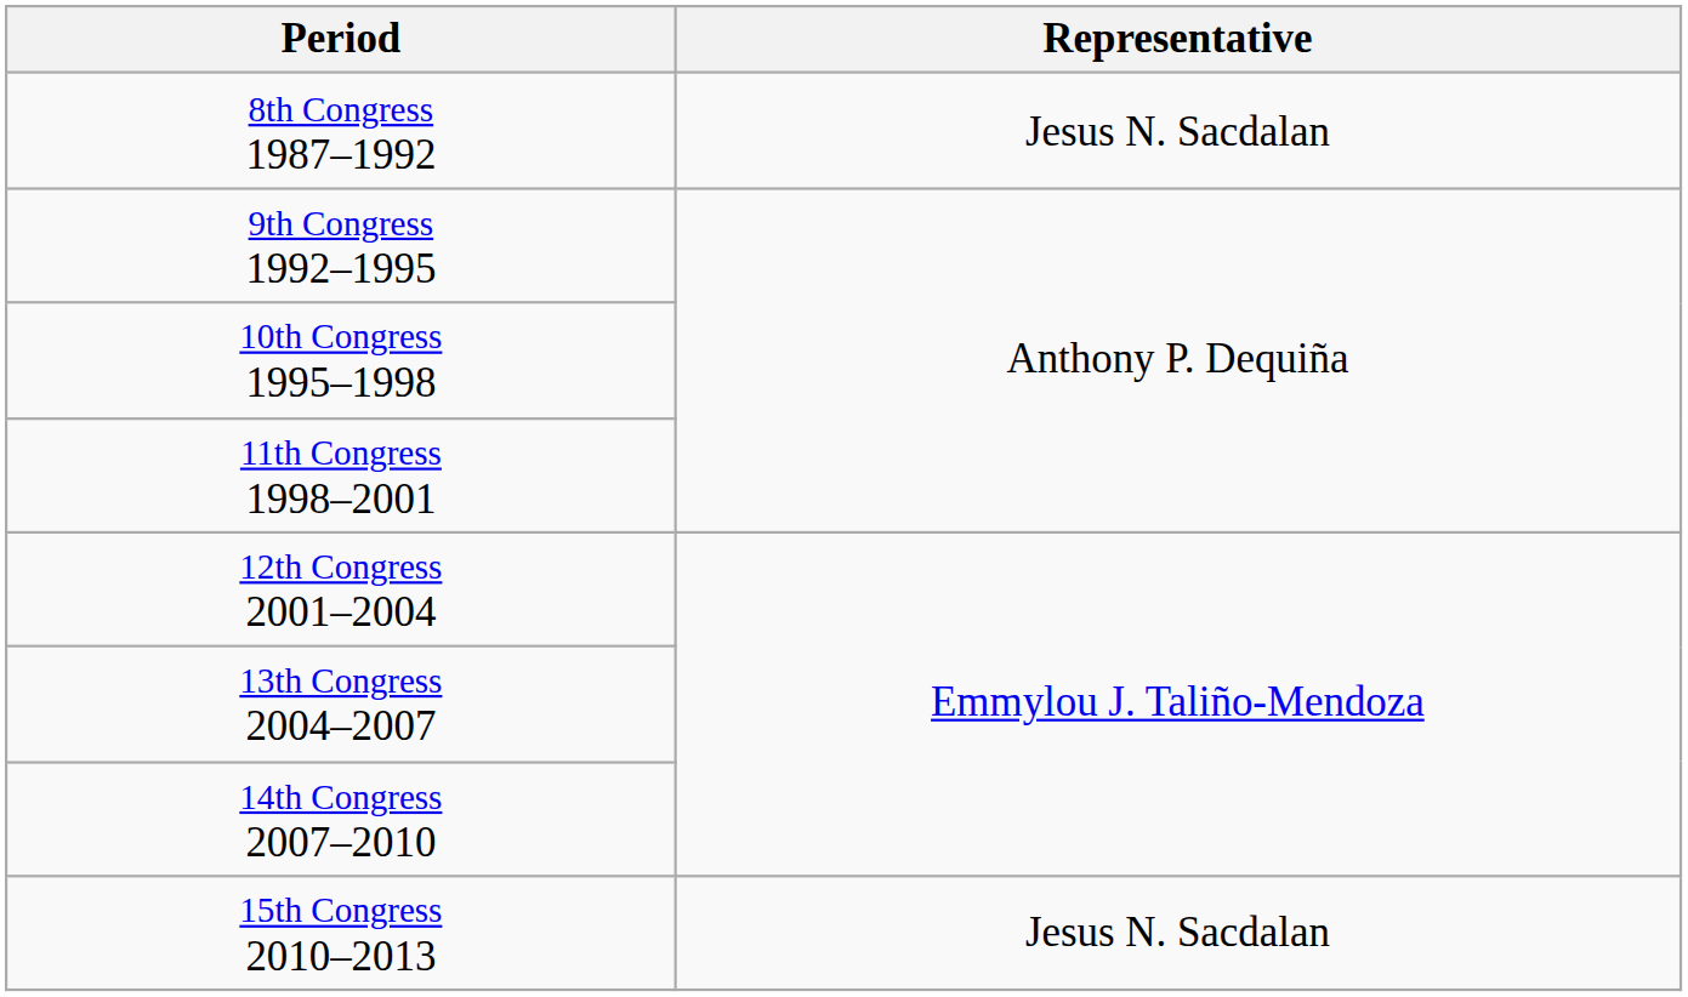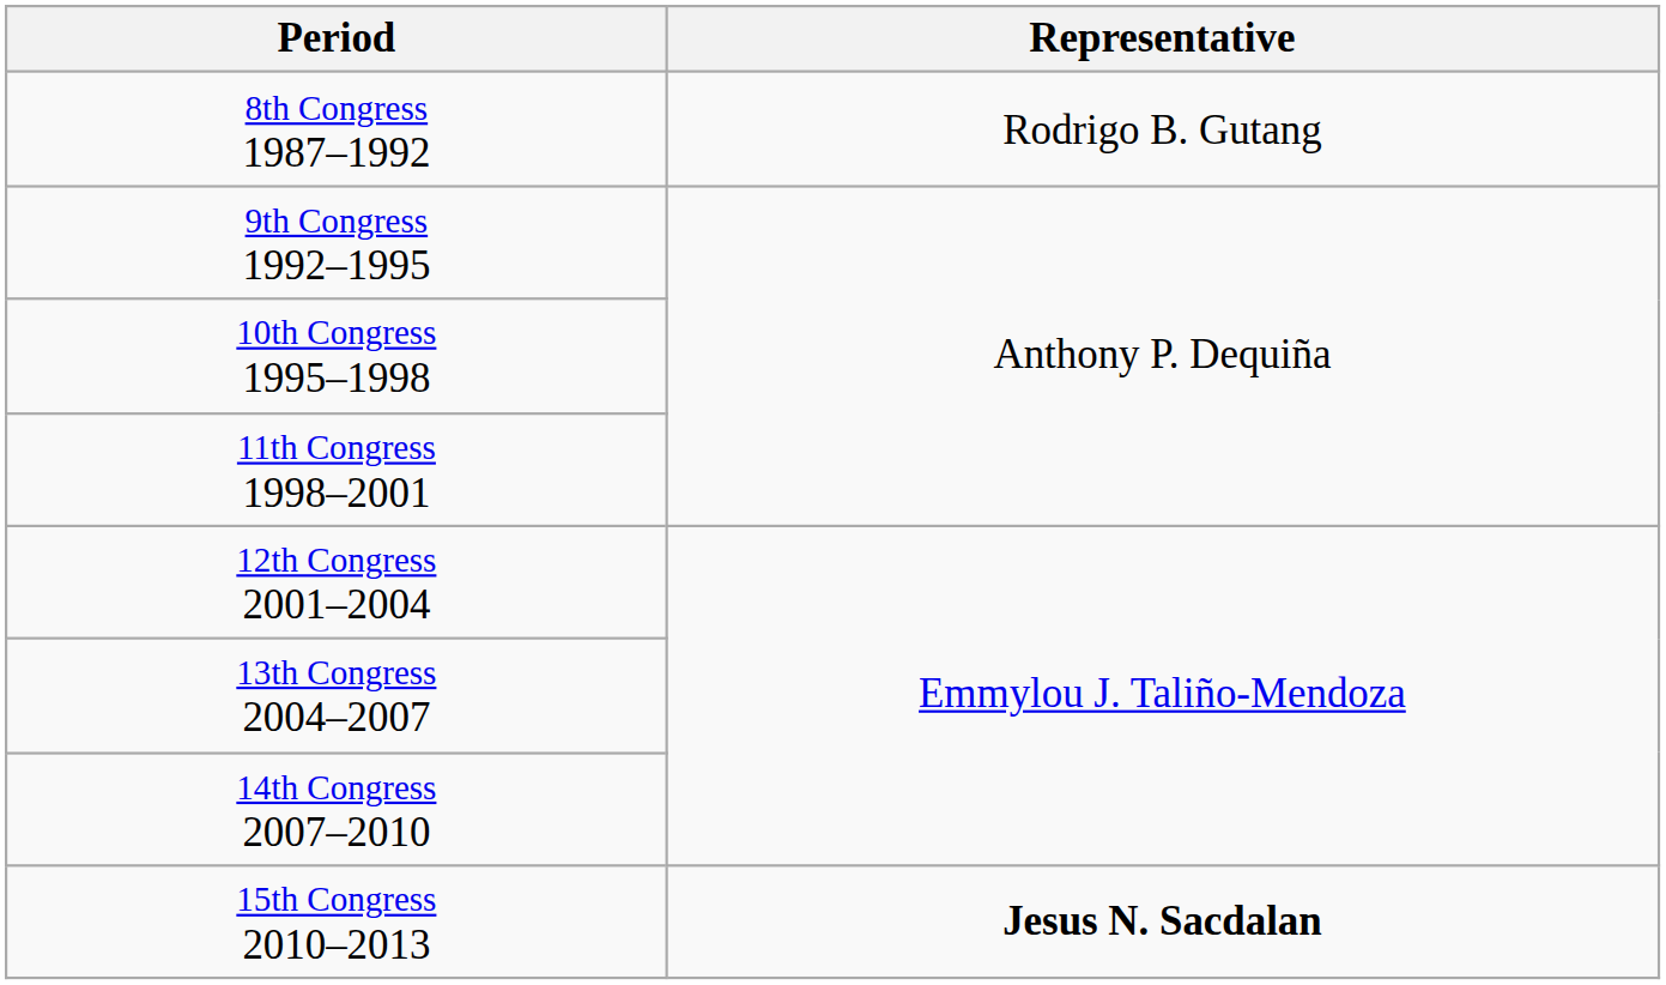 <table class="wikitable" style="text-align:center; width:40%;">
 <tr>
 <th width="40%">Period</th>
 <th>Representative</th>
 </tr>
 <tr>
 <td><small><a href='#'>8th Congress</a></small><br>1987–1992</td>
-<td>Jesus N. Sacdalan</td>
+<td>Rodrigo B. Gutang</td>
 </tr>
 <tr>
 <td><small><a href='#'>9th Congress</a></small><br>1992–1995</td>
 <td rowspan="3">Anthony P. Dequiña</td>
 </tr>
 <tr>
 <td><small><a href='#'>10th Congress</a></small><br>1995–1998</td>
 </tr>
 <tr>
 <td><small><a href='#'>11th Congress</a></small><br>1998–2001</td>
 </tr>
 <tr>
 <td><small><a href='#'>12th Congress</a></small><br>2001–2004</td>
 <td rowspan="3"><a href='#'>Emmylou J. Taliño-Mendoza</a></td>
 </tr>
 <tr>
 <td><small><a href='#'>13th Congress</a></small><br>2004–2007</td>
 </tr>
 <tr>
 <td><small><a href='#'>14th Congress</a></small><br>2007–2010</td>
 </tr>
 <tr>
 <td><small><a href='#'>15th Congress</a></small><br>2010–2013</td>
-<td>Jesus N. Sacdalan</td>
+<td><strong>Jesus N. Sacdalan</strong></td>
 </tr>
 </table>
